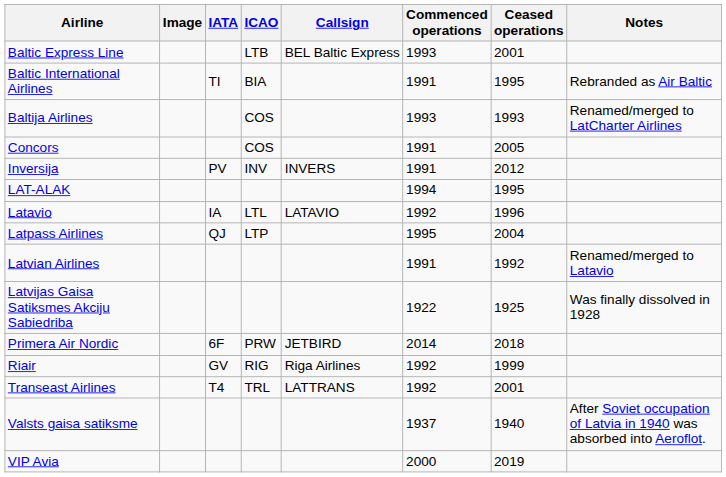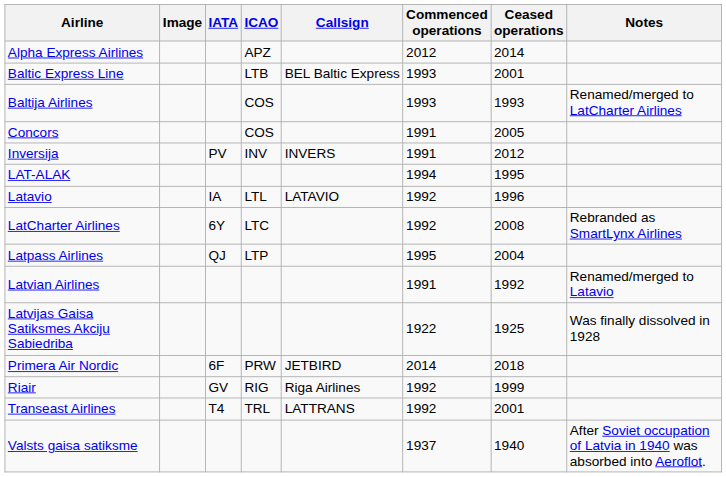 <table class="wikitable sortable" style="border-collapse:collapse; margin:auto;" border="1" cellpadding="3">
 <tr valign="middle">
 <th style="width:175px;">Airline</th>
 <th>Image</th>
 <th><a href='#'>IATA</a></th>
 <th><a href='#'>ICAO</a></th>
 <th><a href='#'>Callsign</a></th>
 <th>Commenced<br>operations</th>
 <th>Ceased<br>operations</th>
 <th style="width:175px;">Notes</th>
 </tr>
 <tr>
+<td><a href='#'>Alpha Express Airlines</a></td>
+<td></td>
+<td></td>
+<td>APZ</td>
+<td></td>
+<td>2012</td>
+<td>2014</td>
+<td></td>
+</tr>
+<tr>
 <td><a href='#'>Baltic Express Line</a></td>
 <td></td>
 <td></td>
 <td>LTB</td>
 <td>BEL Baltic Express</td>
 <td>1993</td>
 <td>2001</td>
 <td></td>
-</tr>
-<tr>
-<td><a href='#'>Baltic International Airlines</a></td>
-<td></td>
-<td>TI</td>
-<td>BIA</td>
-<td></td>
-<td>1991</td>
-<td>1995</td>
-<td>Rebranded as <a href='#'>Air Baltic</a></td>
 </tr>
 <tr>
 <td><a href='#'>Baltija Airlines</a></td>
 <td></td>
 <td></td>
 <td>COS</td>
 <td></td>
 <td>1993</td>
 <td>1993</td>
 <td>Renamed/merged to <a href='#'>LatCharter Airlines</a></td>
 </tr>
 <tr>
 <td><a href='#'>Concors</a></td>
 <td></td>
 <td></td>
 <td>COS</td>
 <td></td>
 <td>1991</td>
 <td>2005</td>
 <td></td>
 </tr>
 <tr>
 <td><a href='#'>Inversija</a></td>
 <td></td>
 <td>PV</td>
 <td>INV</td>
 <td>INVERS</td>
 <td>1991</td>
 <td>2012</td>
 <td></td>
 </tr>
 <tr>
 <td><a href='#'>LAT-ALAK</a></td>
 <td></td>
 <td></td>
 <td></td>
 <td></td>
 <td>1994</td>
 <td>1995</td>
 <td></td>
 </tr>
 <tr>
 <td><a href='#'>Latavio</a></td>
 <td></td>
 <td>IA</td>
 <td>LTL</td>
 <td>LATAVIO</td>
 <td>1992</td>
 <td>1996</td>
 <td></td>
+</tr>
+<tr>
+<td><a href='#'>LatCharter Airlines</a></td>
+<td></td>
+<td>6Y</td>
+<td>LTC</td>
+<td></td>
+<td>1992</td>
+<td>2008</td>
+<td>Rebranded as <a href='#'>SmartLynx Airlines</a></td>
 </tr>
 <tr>
 <td><a href='#'>Latpass Airlines</a></td>
 <td></td>
 <td>QJ</td>
 <td>LTP</td>
 <td></td>
 <td>1995</td>
 <td>2004</td>
 <td></td>
 </tr>
 <tr>
 <td><a href='#'>Latvian Airlines</a></td>
 <td></td>
 <td></td>
 <td></td>
 <td></td>
 <td>1991</td>
 <td>1992</td>
 <td>Renamed/merged to <a href='#'>Latavio</a></td>
 </tr>
 <tr>
 <td><a href='#'>Latvijas Gaisa Satiksmes Akciju Sabiedriba</a></td>
 <td></td>
 <td></td>
 <td></td>
 <td></td>
 <td>1922</td>
 <td>1925</td>
 <td>Was finally dissolved in 1928</td>
 </tr>
 <tr>
 <td><a href='#'>Primera Air Nordic</a></td>
 <td></td>
 <td>6F</td>
 <td>PRW</td>
 <td>JETBIRD</td>
 <td>2014</td>
 <td>2018</td>
 <td></td>
 </tr>
 <tr>
 <td><a href='#'>Riair</a></td>
 <td></td>
 <td>GV</td>
 <td>RIG</td>
 <td>Riga Airlines</td>
 <td>1992</td>
 <td>1999</td>
 <td></td>
 </tr>
 <tr>
 <td><a href='#'>Transeast Airlines</a></td>
 <td></td>
 <td>T4</td>
 <td>TRL</td>
 <td>LATTRANS</td>
 <td>1992</td>
 <td>2001</td>
 <td></td>
 </tr>
 <tr>
 <td><a href='#'>Valsts gaisa satiksme</a></td>
 <td></td>
 <td></td>
 <td></td>
 <td></td>
 <td>1937</td>
 <td>1940</td>
 <td>After <a href='#'>Soviet occupation of Latvia in 1940</a> was absorbed into <a href='#'>Aeroflot</a>.</td>
 </tr>
-<tr>
-<td><a href='#'>VIP Avia</a></td>
-<td></td>
-<td></td>
-<td></td>
-<td></td>
-<td>2000</td>
-<td>2019</td>
-<td></td>
-</tr>
 </table>
